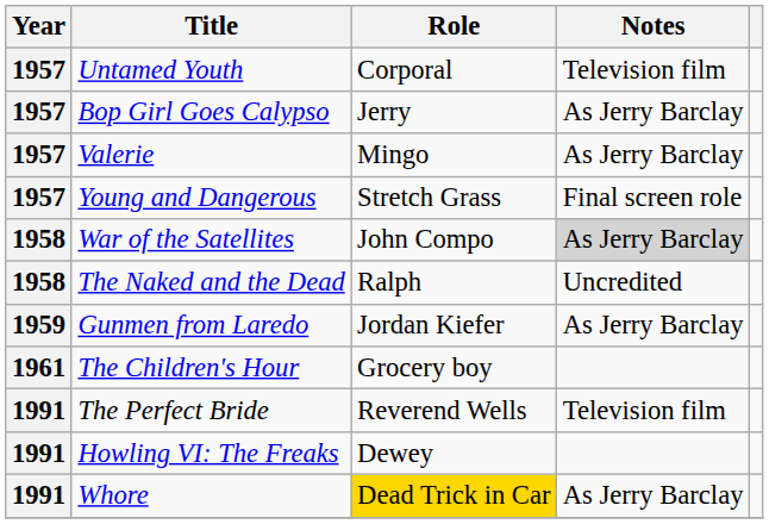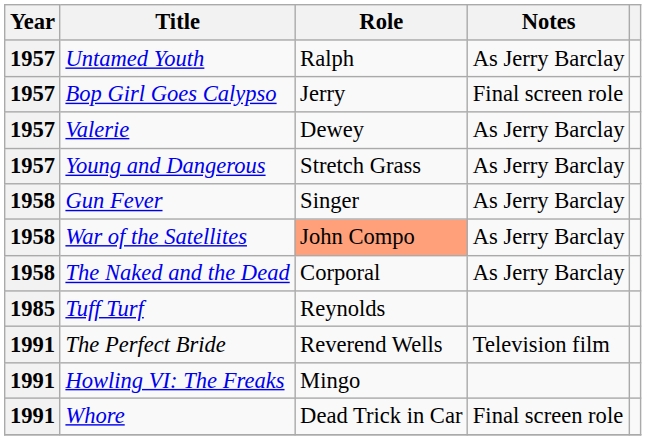 <table class="wikitable plainrowheaders sortable" style="margin-right: 0;">
 <tr>
 <th scope="col">Year</th>
 <th scope="col">Title</th>
 <th scope="col">Role</th>
 <th scope="col" class="unsortable">Notes</th>
 <th scope="col" class="unsortable"></th>
 </tr>
 <tr>
 <th scope="row">1957</th>
 <td><em><a href='#'>Untamed Youth</a></em></td>
-<td>Corporal</td>
-<td>Television film</td>
+<td>Ralph</td>
+<td>As Jerry Barclay</td>
 <td style="text-align:center;"></td>
 </tr>
 <tr>
 <th scope="row">1957</th>
 <td><em><a href='#'>Bop Girl Goes Calypso</a></em></td>
 <td>Jerry</td>
-<td>As Jerry Barclay</td>
+<td>Final screen role</td>
 <td style="text-align:center;"></td>
 </tr>
 <tr>
 <th scope="row">1957</th>
 <td><em><a href='#'>Valerie</a></em></td>
-<td>Mingo</td>
+<td>Dewey</td>
 <td>As Jerry Barclay</td>
 <td style="text-align:center;"></td>
 </tr>
 <tr>
 <th scope="row">1957</th>
 <td><em><a href='#'>Young and Dangerous</a></em></td>
 <td>Stretch Grass</td>
-<td>Final screen role</td>
+<td>As Jerry Barclay</td>
+<td style="text-align:center;"></td>
+</tr>
+<tr>
+<th scope="row">1958</th>
+<td><em><a href='#'>Gun Fever</a></em></td>
+<td>Singer</td>
+<td>As Jerry Barclay</td>
 <td style="text-align:center;"></td>
 </tr>
 <tr>
 <th scope="row">1958</th>
 <td><em><a href='#'>War of the Satellites</a></em></td>
-<td>John Compo</td>
-<td style="background: lightgrey;">As Jerry Barclay</td>
+<td style="background: lightsalmon;">John Compo</td>
+<td>As Jerry Barclay</td>
 <td style="text-align:center;"></td>
 </tr>
 <tr>
 <th scope="row">1958</th>
 <td><em><a href='#'>The Naked and the Dead</a></em></td>
-<td>Ralph</td>
-<td>Uncredited</td>
-<td style="text-align:center;"></td>
-</tr>
-<tr>
-<th scope="row">1959</th>
-<td><em><a href='#'>Gunmen from Laredo</a></em></td>
-<td>Jordan Kiefer</td>
+<td>Corporal</td>
 <td>As Jerry Barclay</td>
 <td style="text-align:center;"></td>
 </tr>
 <tr>
-<th scope="row">1961</th>
-<td><em><a href='#'>The Children's Hour</a></em></td>
-<td>Grocery boy</td>
+<th scope="row">1985</th>
+<td><em><a href='#'>Tuff Turf</a></em></td>
+<td>Reynolds</td>
 <td></td>
 <td style="text-align:center;"></td>
 </tr>
 <tr>
 <th scope="row">1991</th>
 <td><em>The Perfect Bride</em></td>
 <td>Reverend Wells</td>
 <td>Television film</td>
 <td style="text-align:center;"></td>
 </tr>
 <tr>
 <th scope="row">1991</th>
 <td><em><a href='#'>Howling VI: The Freaks</a></em></td>
-<td>Dewey</td>
+<td>Mingo</td>
 <td></td>
 <td style="text-align:center;"></td>
 </tr>
 <tr>
 <th scope="row">1991</th>
 <td><em><a href='#'>Whore</a></em></td>
-<td style="background: gold;">Dead Trick in Car</td>
-<td>As Jerry Barclay</td>
+<td>Dead Trick in Car</td>
+<td>Final screen role</td>
 <td style="text-align:center;"></td>
 </tr>
 <tr>
 </tr>
 </table>
